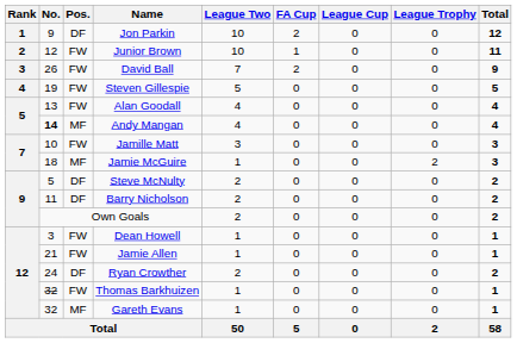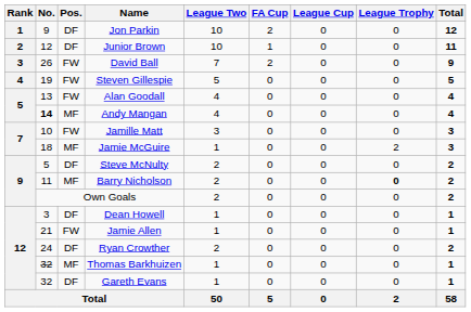 <table class="wikitable sortable" style="text-align: center;">
 <tr>
 <th>Rank</th>
 <th>No.</th>
 <th>Pos.</th>
 <th>Name</th>
 <th><a href='#'>League Two</a></th>
 <th><a href='#'>FA Cup</a></th>
 <th><a href='#'>League Cup</a></th>
 <th><a href='#'>League Trophy</a></th>
 <th>Total</th>
 </tr>
 <tr>
 <th>1</th>
 <td>9</td>
 <td>DF</td>
 <td><a href='#'>Jon Parkin</a></td>
 <td>10</td>
 <td>2</td>
 <td>0</td>
 <td>0</td>
 <td><strong>12</strong></td>
 </tr>
 <tr>
 <th rowspan="1">2</th>
 <td>12</td>
-<td>FW</td>
+<td>DF</td>
 <td><a href='#'>Junior Brown</a></td>
 <td>10</td>
 <td>1</td>
 <td>0</td>
 <td>0</td>
 <td><strong>11</strong></td>
 </tr>
 <tr>
 <th>3</th>
 <td>26</td>
 <td>FW</td>
 <td><a href='#'>David Ball</a></td>
 <td>7</td>
 <td>2</td>
 <td>0</td>
 <td>0</td>
 <td><strong>9</strong></td>
 </tr>
 <tr>
 <th>4</th>
 <td>19</td>
 <td>FW</td>
 <td><a href='#'>Steven Gillespie</a></td>
 <td>5</td>
 <td>0</td>
 <td>0</td>
 <td>0</td>
 <td><strong>5</strong></td>
 </tr>
 <tr>
 <th rowspan="2">5</th>
 <td>13</td>
 <td>FW</td>
 <td><a href='#'>Alan Goodall</a></td>
 <td>4</td>
 <td>0</td>
 <td>0</td>
 <td>0</td>
 <td><strong>4</strong></td>
 </tr>
 <tr>
 <td><strong>14</strong></td>
 <td>MF</td>
 <td><a href='#'>Andy Mangan</a></td>
 <td>4</td>
 <td>0</td>
 <td>0</td>
 <td>0</td>
 <td><strong>4</strong></td>
 </tr>
 <tr>
 <th rowspan="2">7</th>
 <td>10</td>
 <td>FW</td>
 <td><a href='#'>Jamille Matt</a></td>
 <td>3</td>
 <td>0</td>
 <td>0</td>
 <td>0</td>
 <td><strong>3</strong></td>
 </tr>
 <tr>
 <td>18</td>
 <td>MF</td>
 <td><a href='#'>Jamie McGuire</a></td>
 <td>1</td>
 <td>0</td>
 <td>0</td>
 <td>2</td>
 <td><strong>3</strong></td>
 </tr>
 <tr>
 <th rowspan="3">9</th>
 <td>5</td>
 <td>DF</td>
 <td><a href='#'>Steve McNulty</a></td>
 <td>2</td>
 <td>0</td>
 <td>0</td>
 <td>0</td>
 <td><strong>2</strong></td>
 </tr>
 <tr>
 <td>11</td>
-<td>DF</td>
+<td>MF</td>
 <td><a href='#'>Barry Nicholson</a></td>
 <td>2</td>
 <td>0</td>
 <td>0</td>
-<td>0</td>
+<td><strong>0</strong></td>
 <td><strong>2</strong></td>
 </tr>
 <tr>
 <td colspan="3">Own Goals</td>
 <td>2</td>
 <td>0</td>
 <td>0</td>
 <td>0</td>
 <td><strong>2</strong></td>
 </tr>
 <tr>
 <th rowspan="5">12</th>
 <td>3</td>
-<td>FW</td>
+<td>DF</td>
 <td><a href='#'>Dean Howell</a></td>
 <td>1</td>
 <td>0</td>
 <td>0</td>
 <td>0</td>
 <td><strong>1</strong></td>
 </tr>
 <tr>
 <td>21</td>
 <td>FW</td>
 <td><a href='#'>Jamie Allen</a></td>
 <td>1</td>
 <td>0</td>
 <td>0</td>
 <td>0</td>
 <td><strong>1</strong></td>
 </tr>
 <tr>
 <td>24</td>
 <td>DF</td>
 <td><a href='#'>Ryan Crowther</a></td>
 <td>2</td>
 <td>0</td>
 <td>0</td>
 <td>0</td>
 <td><strong>2</strong></td>
 </tr>
 <tr>
 <td><s>32</s></td>
-<td>FW</td>
+<td>MF</td>
 <td><a href='#'>Thomas Barkhuizen</a></td>
 <td>1</td>
 <td>0</td>
 <td>0</td>
 <td>0</td>
 <td><strong>1</strong></td>
 </tr>
 <tr>
 <td>32</td>
-<td>MF</td>
+<td>DF</td>
 <td><a href='#'>Gareth Evans</a></td>
 <td>1</td>
 <td>0</td>
 <td>0</td>
 <td>0</td>
 <td><strong>1</strong></td>
 </tr>
 <tr>
 <th colspan=4>Total</th>
 <th>50</th>
 <th>5</th>
 <th>0</th>
 <th>2</th>
 <th>58</th>
 </tr>
 </table>
